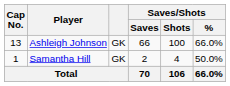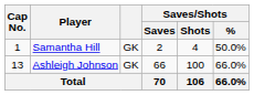 <table class="wikitable sortable" style="text-align: center; font-size: 85%; margin-left: 1em;">
 <tr>
 <th rowspan="2">Cap<br>No.</th>
 <th rowspan="2">Player</th>
 <th rowspan="2"></th>
 <th colspan="3">Saves/Shots</th>
 </tr>
 <tr>
 <th>Saves</th>
 <th>Shots</th>
 <th>%</th>
 </tr>
 <tr>
+<td>1</td>
+<td style="text-align: left;" data-sort-value="Hill, Samantha"><a href='#'>Samantha Hill</a></td>
+<td>GK</td>
+<td>2</td>
+<td>4</td>
+<td>50.0%</td>
+</tr>
+<tr>
 <td>13</td>
 <td style="text-align: left;" data-sort-value="Johnson, Ashleigh"><a href='#'>Ashleigh Johnson</a></td>
 <td>GK</td>
 <td>66</td>
 <td>100</td>
 <td>66.0%</td>
 </tr>
 <tr>
-<td>1</td>
-<td style="text-align: left;" data-sort-value="Hill, Samantha"><a href='#'>Samantha Hill</a></td>
-<td>GK</td>
-<td>2</td>
-<td>4</td>
-<td>50.0%</td>
-</tr>
-<tr>
 <th colspan="3">Total</th>
 <th>70</th>
 <th>106</th>
 <th>66.0%</th>
 </tr>
 </table>
